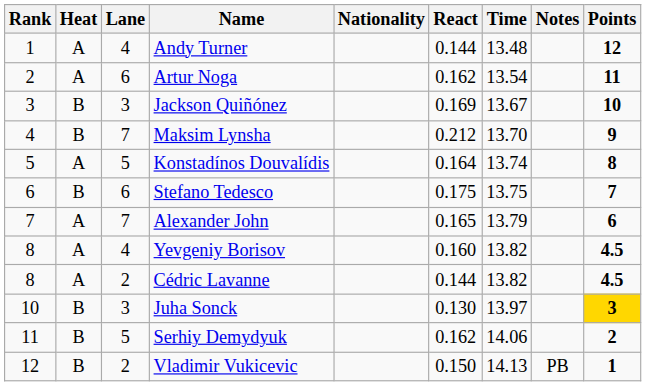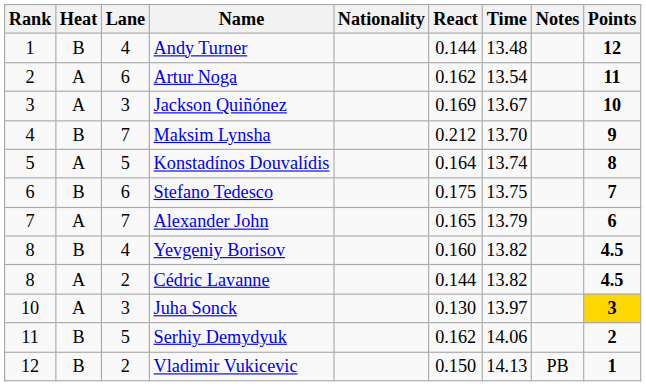 <table class="wikitable sortable" style="text-align:center">
 <tr>
 <th>Rank</th>
 <th>Heat</th>
 <th>Lane</th>
 <th>Name</th>
 <th>Nationality</th>
 <th>React</th>
 <th>Time</th>
 <th>Notes</th>
 <th>Points</th>
 </tr>
 <tr>
 <td>1</td>
-<td>A</td>
+<td>B</td>
 <td>4</td>
 <td align=left><a href='#'>Andy Turner</a></td>
 <td align=left></td>
 <td>0.144</td>
 <td>13.48</td>
 <td></td>
 <td><strong>12</strong></td>
 </tr>
 <tr>
 <td>2</td>
 <td>A</td>
 <td>6</td>
 <td align=left><a href='#'>Artur Noga</a></td>
 <td align=left></td>
 <td>0.162</td>
 <td>13.54</td>
 <td></td>
 <td><strong>11</strong></td>
 </tr>
 <tr>
 <td>3</td>
-<td>B</td>
+<td>A</td>
 <td>3</td>
 <td align=left><a href='#'>Jackson Quiñónez</a></td>
 <td align=left></td>
 <td>0.169</td>
 <td>13.67</td>
 <td></td>
 <td><strong>10</strong></td>
 </tr>
 <tr>
 <td>4</td>
 <td>B</td>
 <td>7</td>
 <td align=left><a href='#'>Maksim Lynsha</a></td>
 <td align=left></td>
 <td>0.212</td>
 <td>13.70</td>
 <td></td>
 <td><strong>9</strong></td>
 </tr>
 <tr>
 <td>5</td>
 <td>A</td>
 <td>5</td>
 <td align=left><a href='#'>Konstadínos Douvalídis</a></td>
 <td align=left></td>
 <td>0.164</td>
 <td>13.74</td>
 <td></td>
 <td><strong>8</strong></td>
 </tr>
 <tr>
 <td>6</td>
 <td>B</td>
 <td>6</td>
 <td align=left><a href='#'>Stefano Tedesco</a></td>
 <td align=left></td>
 <td>0.175</td>
 <td>13.75</td>
 <td></td>
 <td><strong>7</strong></td>
 </tr>
 <tr>
 <td>7</td>
 <td>A</td>
 <td>7</td>
 <td align=left><a href='#'>Alexander John</a></td>
 <td align=left></td>
 <td>0.165</td>
 <td>13.79</td>
 <td></td>
 <td><strong>6</strong></td>
 </tr>
 <tr>
 <td>8</td>
-<td>A</td>
+<td>B</td>
 <td>4</td>
 <td align=left><a href='#'>Yevgeniy Borisov</a></td>
 <td align=left></td>
 <td>0.160</td>
 <td>13.82</td>
 <td></td>
 <td><strong>4.5</strong></td>
 </tr>
 <tr>
 <td>8</td>
 <td>A</td>
 <td>2</td>
 <td align=left><a href='#'>Cédric Lavanne</a></td>
 <td align=left></td>
 <td>0.144</td>
 <td>13.82</td>
 <td></td>
 <td><strong>4.5</strong></td>
 </tr>
 <tr>
 <td>10</td>
-<td>B</td>
+<td>A</td>
 <td>3</td>
 <td align=left><a href='#'>Juha Sonck</a></td>
 <td align=left></td>
 <td>0.130</td>
 <td>13.97</td>
 <td></td>
 <td style="background: gold;"><strong>3</strong></td>
 </tr>
 <tr>
 <td>11</td>
 <td>B</td>
 <td>5</td>
 <td align=left><a href='#'>Serhiy Demydyuk</a></td>
 <td align=left></td>
 <td>0.162</td>
 <td>14.06</td>
 <td></td>
 <td><strong>2</strong></td>
 </tr>
 <tr>
 <td>12</td>
 <td>B</td>
 <td>2</td>
 <td align=left><a href='#'>Vladimir Vukicevic</a></td>
 <td align=left></td>
 <td>0.150</td>
 <td>14.13</td>
 <td>PB</td>
 <td><strong>1</strong></td>
 </tr>
 </table>
